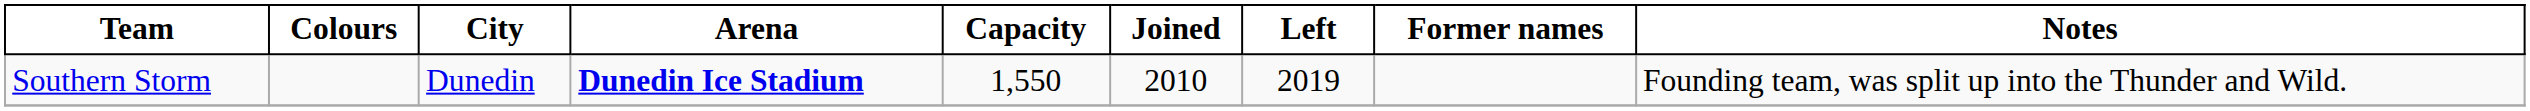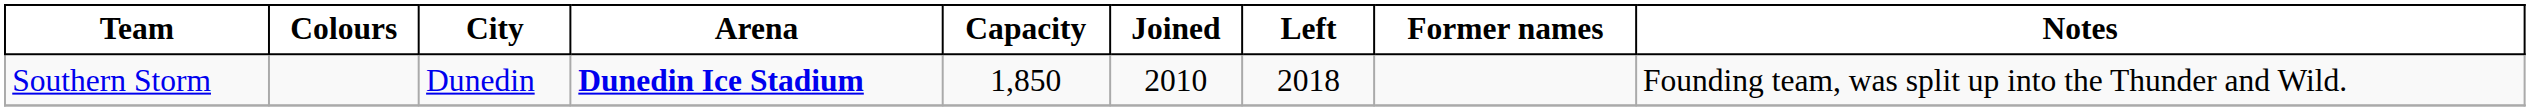 <table class="wikitable toccolours" style="width:80em">
 <tr>
 </tr>
 <tr>
 <th style="background:#FFFFFF;color:black;border:#000000 1px solid">Team</th>
 <th style="background:#FFFFFF;color:black;border:#000000 1px solid">Colours</th>
 <th style="background:#FFFFFF;color:black;border:#000000 1px solid">City</th>
 <th style="background:#FFFFFF;color:black;border:#000000 1px solid">Arena</th>
 <th style="background:#FFFFFF;color:black;border:#000000 1px solid">Capacity</th>
 <th style="background:#FFFFFF;color:black;border:#000000 1px solid; width: 60px">Joined</th>
 <th style="background:#FFFFFF;color:black;border:#000000 1px solid; width: 60px">Left</th>
 <th style="background:#FFFFFF;color:black;border:#000000 1px solid">Former names</th>
 <th style="background:#FFFFFF;color:black;border:#000000 1px solid">Notes</th>
 </tr>
 <tr>
 <td><a href='#'>Southern Storm</a></td>
 <td align=center> </td>
 <td> <a href='#'>Dunedin</a></td>
 <td><strong><a href='#'>Dunedin Ice Stadium</a></strong></td>
-<td align=center>1,550</td>
+<td align=center>1,850</td>
 <td align=center>2010</td>
-<td align=center>2019</td>
+<td align=center>2018</td>
 <td></td>
 <td>Founding team, was split up into the Thunder and Wild.</td>
 </tr>
 <tr>
 </tr>
 </table>
